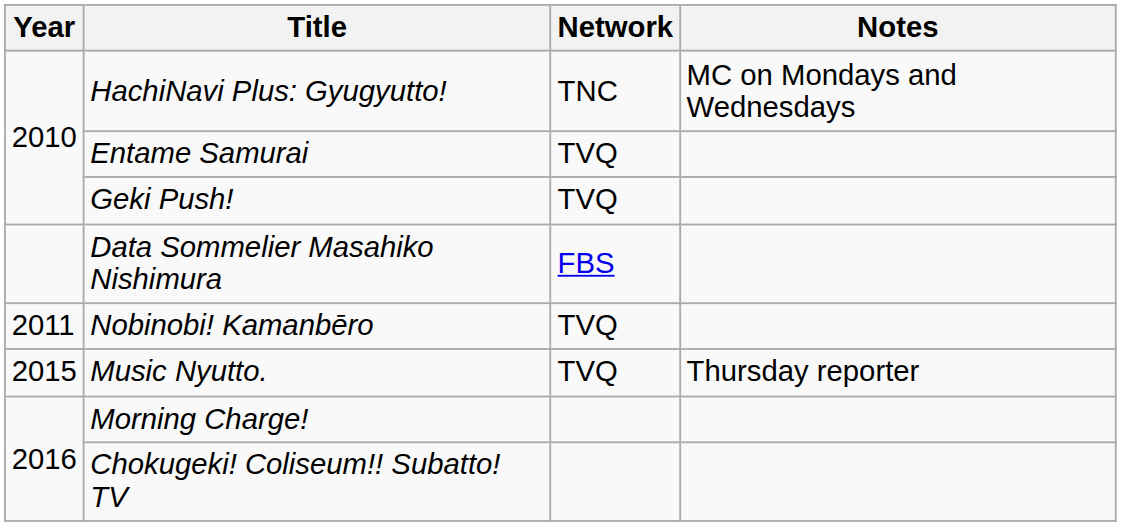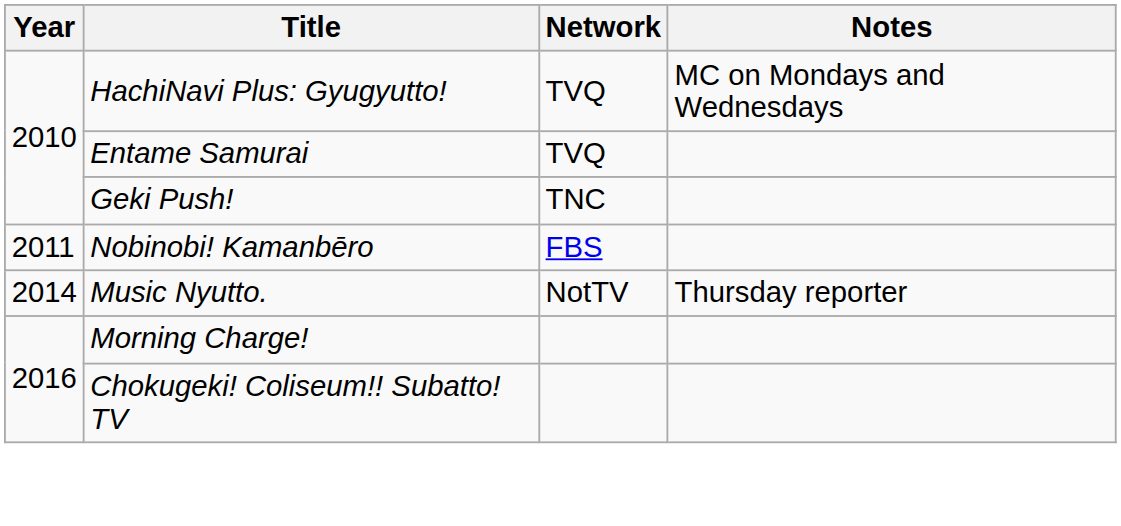 <table class="wikitable">
 <tr>
 <th>Year</th>
 <th>Title</th>
 <th>Network</th>
 <th>Notes</th>
 </tr>
 <tr>
 <td rowspan="3">2010</td>
 <td><em>HachiNavi Plus: Gyugyutto!</em></td>
-<td>TNC</td>
+<td>TVQ</td>
 <td>MC on Mondays and Wednesdays</td>
 </tr>
 <tr>
 <td><em>Entame Samurai</em></td>
 <td>TVQ</td>
 <td></td>
 </tr>
 <tr>
 <td><em>Geki Push!</em></td>
-<td>TVQ</td>
-<td></td>
-</tr>
-<tr>
-<td></td>
-<td><em>Data Sommelier Masahiko Nishimura</em></td>
-<td><a href='#'>FBS</a></td>
+<td>TNC</td>
 <td></td>
 </tr>
 <tr>
 <td>2011</td>
 <td><em>Nobinobi! Kamanbēro</em></td>
-<td>TVQ</td>
+<td><a href='#'>FBS</a></td>
 <td></td>
 </tr>
 <tr>
-<td>2015</td>
+<td>2014</td>
 <td><em>Music Nyutto.</em></td>
-<td>TVQ</td>
+<td>NotTV</td>
 <td>Thursday reporter</td>
 </tr>
 <tr>
 <td rowspan="2">2016</td>
 <td><em>Morning Charge!</em></td>
 <td></td>
 <td></td>
 </tr>
 <tr>
 <td><em>Chokugeki! Coliseum!! Subatto! TV</em></td>
 <td></td>
 <td></td>
 </tr>
 </table>
